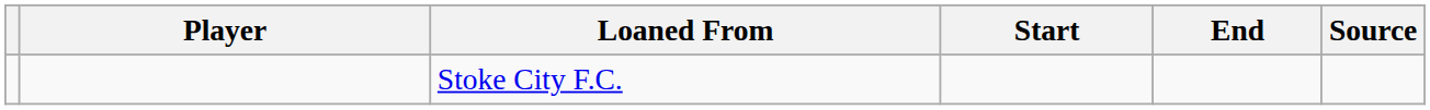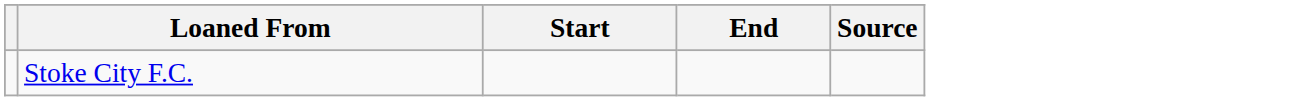 <table class="wikitable plainrowheaders sortable" style="font-size:95%">
 <tr>
 <th></th>
-<th scope="col" style="width:200px;"><strong>Player</strong></th>
 <th scope="col" style="width:250px;"><strong>Loaned From</strong></th>
 <th scope="col" style="width:100px;"><strong>Start</strong></th>
 <th scope="col" style="width:78px;"><strong>End</strong></th>
 <th><strong>Source</strong></th>
 </tr>
 <tr>
 <td align=center></td>
-<td></td>
 <td> <a href='#'>Stoke City F.C.</a></td>
 <td align=center></td>
 <td align=center></td>
 <td align=center></td>
 </tr>
 </table>
